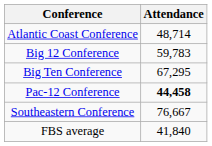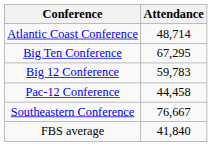 <table class="wikitable sortable" style="text-align:center">
 <tr>
 <th>Conference</th>
 <th>Attendance</th>
 </tr>
 <tr>
 <td><a href='#'>Atlantic Coast Conference</a></td>
 <td>48,714</td>
 </tr>
 <tr>
+<td><a href='#'>Big Ten Conference</a></td>
+<td>67,295</td>
+</tr>
+<tr>
 <td><a href='#'>Big 12 Conference</a></td>
 <td>59,783</td>
 </tr>
 <tr>
-<td><a href='#'>Big Ten Conference</a></td>
-<td>67,295</td>
-</tr>
-<tr>
 <td><a href='#'>Pac-12 Conference</a></td>
-<td><strong>44,458</strong></td>
+<td>44,458</td>
 </tr>
 <tr>
 <td><a href='#'>Southeastern Conference</a></td>
 <td>76,667</td>
 </tr>
 <tr>
 <td>FBS average</td>
 <td>41,840</td>
 </tr>
 </table>
